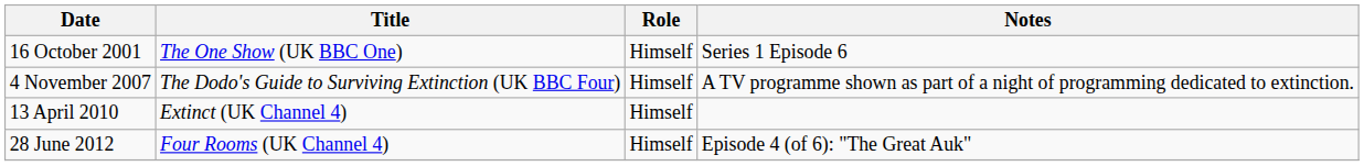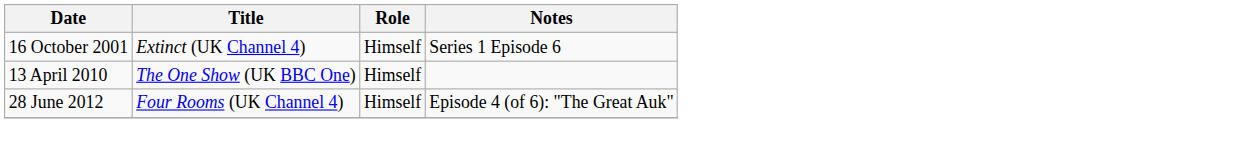 <table class="wikitable">
 <tr>
 <th>Date</th>
 <th>Title</th>
 <th>Role</th>
 <th>Notes</th>
 </tr>
 <tr>
 <td>16 October 2001</td>
-<td><em><a href='#'>The One Show</a></em> (UK <a href='#'>BBC One</a>)</td>
+<td><em>Extinct</em> (UK <a href='#'>Channel 4</a>)</td>
 <td>Himself</td>
 <td>Series 1 Episode 6</td>
 </tr>
 <tr>
-<td>4 November 2007</td>
-<td><em>The Dodo's Guide to Surviving Extinction</em> (UK <a href='#'>BBC Four</a>)</td>
-<td>Himself</td>
-<td>A TV programme shown as part of a night of programming dedicated to extinction.</td>
-</tr>
-<tr>
 <td>13 April 2010</td>
-<td><em>Extinct</em> (UK <a href='#'>Channel 4</a>)</td>
+<td><em><a href='#'>The One Show</a></em> (UK <a href='#'>BBC One</a>)</td>
 <td>Himself</td>
 </tr>
 <tr>
 <td>28 June 2012</td>
 <td><em><a href='#'>Four Rooms</a></em> (UK <a href='#'>Channel 4</a>)</td>
 <td>Himself</td>
 <td>Episode 4 (of 6): "The Great Auk"</td>
 </tr>
 <tr>
 </tr>
 </table>
